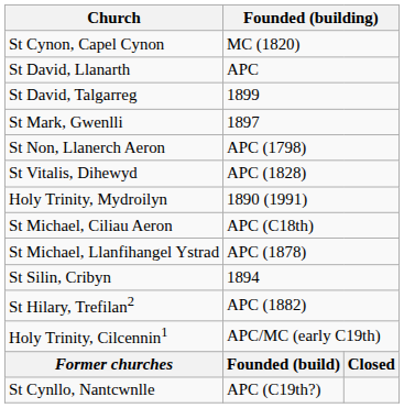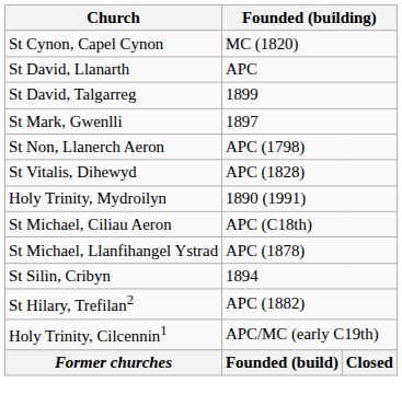 <table class="wikitable">
 <tr>
 <th>Church</th>
 <th colspan="2">Founded (building)</th>
 </tr>
 <tr>
 <td>St Cynon, Capel Cynon</td>
 <td colspan="2">MC (1820)</td>
 </tr>
 <tr>
 <td>St David, Llanarth</td>
 <td colspan="2">APC</td>
 </tr>
 <tr>
 <td>St David, Talgarreg</td>
 <td colspan="2">1899</td>
 </tr>
 <tr>
 <td>St Mark, Gwenlli</td>
 <td colspan="2">1897</td>
 </tr>
 <tr>
 <td>St Non, Llanerch Aeron</td>
 <td colspan="2">APC (1798)</td>
 </tr>
 <tr>
 <td>St Vitalis, Dihewyd</td>
 <td colspan="2">APC (1828)</td>
 </tr>
 <tr>
 <td>Holy Trinity, Mydroilyn</td>
 <td colspan="2">1890 (1991)</td>
 </tr>
 <tr>
 <td>St Michael, Ciliau Aeron</td>
 <td colspan="2">APC (C18th)</td>
 </tr>
 <tr>
 <td>St Michael, Llanfihangel Ystrad</td>
 <td colspan="2">APC (1878)</td>
 </tr>
 <tr>
 <td>St Silin, Cribyn</td>
 <td colspan="2">1894</td>
 </tr>
 <tr>
 <td>St Hilary, Trefilan<sup>2</sup></td>
 <td colspan="2">APC (1882)</td>
 </tr>
 <tr>
 <td>Holy Trinity, Cilcennin<sup>1</sup></td>
 <td colspan="2">APC/MC (early C19th)</td>
 </tr>
 <tr>
 <th><em>Former churches</em></th>
 <th>Founded (build)</th>
 <th>Closed</th>
 </tr>
-<tr>
-<td>St Cynllo, Nantcwnlle</td>
-<td>APC (C19th?)</td>
-<td></td>
-</tr>
 </table>
